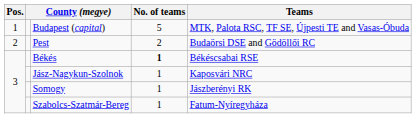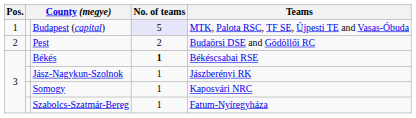 <table class="wikitable">
 <tr>
 <th>Pos.</th>
 <th colspan=2><a href='#'>County</a> <em>(megye)</em></th>
 <th>No. of teams</th>
 <th>Teams</th>
 </tr>
 <tr>
 <td rowspan="1" align="center">1</td>
 <td align=center></td>
 <td><a href='#'>Budapest</a> (<em><a href='#'>capital</a></em>)</td>
-<td align="center">5</td>
+<td align="center" style="background: lavender;">5</td>
 <td><a href='#'>MTK</a>, <a href='#'>Palota RSC</a>, <a href='#'>TF SE</a>, <a href='#'>Újpesti TE</a> and <a href='#'>Vasas-Óbuda</a></td>
 </tr>
 <tr>
 <td rowspan="1" align="center">2</td>
 <td align=center></td>
 <td><a href='#'>Pest</a></td>
 <td align="center">2</td>
 <td><a href='#'>Budaörsi DSE</a> and <a href='#'>Gödöllői RC</a></td>
 </tr>
 <tr>
 <td rowspan="4" align="center">3</td>
 <td align=center></td>
 <td><a href='#'>Békés</a></td>
 <td align="center"><strong>1</strong></td>
 <td><a href='#'>Békéscsabai RSE</a></td>
 </tr>
 <tr>
 <td align=center></td>
 <td><a href='#'>Jász-Nagykun-Szolnok</a></td>
 <td align="center">1</td>
-<td><a href='#'>Kaposvári NRC</a></td>
+<td><a href='#'>Jászberényi RK</a></td>
 </tr>
 <tr>
 <td align=center></td>
 <td><a href='#'>Somogy</a></td>
 <td align="center">1</td>
-<td><a href='#'>Jászberényi RK</a></td>
+<td><a href='#'>Kaposvári NRC</a></td>
 </tr>
 <tr>
 <td align=center></td>
 <td><a href='#'>Szabolcs-Szatmár-Bereg</a></td>
 <td align="center">1</td>
 <td><a href='#'>Fatum-Nyíregyháza</a></td>
 </tr>
 </table>
